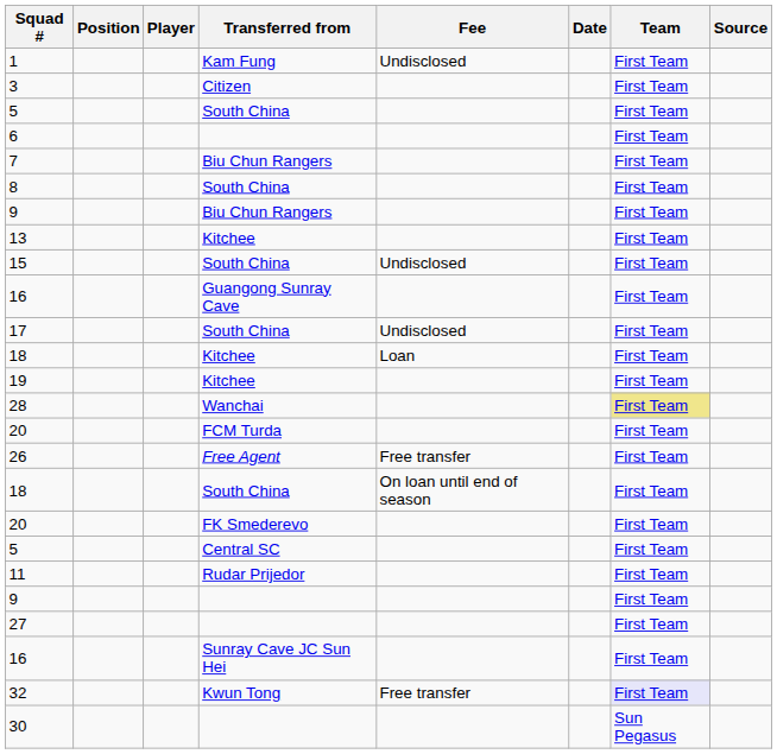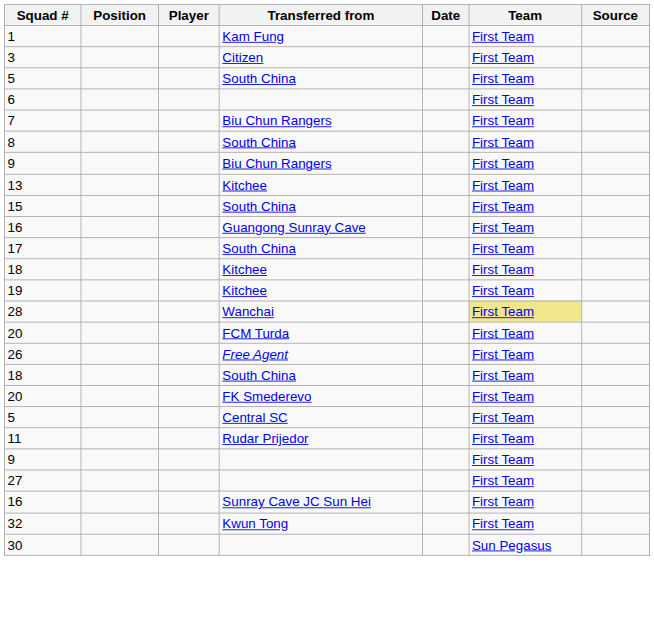 <table width=83% class="wikitable sortable" style="text-align:center; font-size:95%; text-align:left">
 <tr>
 <th><strong>Squad #</strong></th>
 <th><strong>Position </strong></th>
 <th><strong>Player </strong></th>
 <th><strong>Transferred from</strong></th>
-<th><strong>Fee </strong></th>
 <th><strong>Date </strong></th>
 <th><strong>Team</strong></th>
 <th><strong>Source</strong></th>
 </tr>
 <tr>
 <td>1</td>
 <td></td>
 <td></td>
 <td><a href='#'>Kam Fung</a></td>
-<td>Undisclosed</td>
 <td></td>
 <td><a href='#'>First Team</a></td>
 <td></td>
 </tr>
 <tr>
 <td>3</td>
 <td></td>
 <td></td>
 <td><a href='#'>Citizen</a></td>
 <td></td>
-<td></td>
 <td><a href='#'>First Team</a></td>
 <td></td>
 </tr>
 <tr>
 <td>5</td>
 <td></td>
 <td></td>
 <td><a href='#'>South China</a></td>
 <td></td>
-<td></td>
 <td><a href='#'>First Team</a></td>
 <td></td>
 </tr>
 <tr>
 <td>6</td>
-<td></td>
 <td></td>
 <td></td>
 <td></td>
 <td></td>
 <td><a href='#'>First Team</a></td>
 <td></td>
 </tr>
 <tr>
 <td>7</td>
 <td></td>
 <td></td>
 <td><a href='#'>Biu Chun Rangers</a></td>
 <td></td>
-<td></td>
 <td><a href='#'>First Team</a></td>
 <td></td>
 </tr>
 <tr>
 <td>8</td>
 <td></td>
 <td></td>
 <td><a href='#'>South China</a></td>
-<td></td>
 <td></td>
 <td><a href='#'>First Team</a></td>
 <td></td>
 </tr>
 <tr>
 <td>9</td>
 <td></td>
 <td></td>
 <td><a href='#'>Biu Chun Rangers</a></td>
 <td></td>
-<td></td>
 <td><a href='#'>First Team</a></td>
 <td></td>
 </tr>
 <tr>
 <td>13</td>
 <td></td>
 <td></td>
 <td><a href='#'>Kitchee</a></td>
 <td></td>
-<td></td>
 <td><a href='#'>First Team</a></td>
 <td></td>
 </tr>
 <tr>
 <td>15</td>
 <td></td>
 <td></td>
 <td><a href='#'>South China</a></td>
-<td>Undisclosed</td>
 <td></td>
 <td><a href='#'>First Team</a></td>
 <td></td>
 </tr>
 <tr>
 <td>16</td>
 <td></td>
 <td></td>
 <td><a href='#'>Guangong Sunray Cave</a></td>
 <td></td>
-<td></td>
 <td><a href='#'>First Team</a></td>
 <td></td>
 </tr>
 <tr>
 <td>17</td>
 <td></td>
 <td></td>
 <td><a href='#'>South China</a></td>
-<td>Undisclosed</td>
 <td></td>
 <td><a href='#'>First Team</a></td>
 <td></td>
 </tr>
 <tr>
 <td>18</td>
 <td></td>
 <td></td>
 <td><a href='#'>Kitchee</a></td>
-<td>Loan</td>
 <td></td>
 <td><a href='#'>First Team</a></td>
 <td></td>
 </tr>
 <tr>
 <td>19</td>
 <td></td>
 <td></td>
 <td><a href='#'>Kitchee</a></td>
 <td></td>
-<td></td>
 <td><a href='#'>First Team</a></td>
 <td></td>
 </tr>
 <tr>
 <td>28</td>
 <td></td>
 <td></td>
 <td><a href='#'>Wanchai</a></td>
-<td></td>
 <td></td>
 <td style="background: khaki;"><a href='#'>First Team</a></td>
 <td></td>
 </tr>
 <tr>
 <td>20</td>
 <td></td>
 <td></td>
 <td><a href='#'>FCM Turda</a></td>
 <td></td>
-<td></td>
 <td><a href='#'>First Team</a></td>
 <td></td>
 </tr>
 <tr>
 <td>26</td>
 <td></td>
 <td></td>
 <td><em><a href='#'>Free Agent</a></em></td>
-<td>Free transfer</td>
 <td></td>
 <td><a href='#'>First Team</a></td>
 <td></td>
 </tr>
 <tr>
 <td>18</td>
 <td></td>
 <td></td>
 <td><a href='#'>South China</a></td>
-<td>On loan until end of season</td>
 <td></td>
 <td><a href='#'>First Team</a></td>
 <td></td>
 </tr>
 <tr>
 <td>20</td>
 <td></td>
 <td></td>
 <td> <a href='#'>FK Smederevo</a></td>
 <td></td>
-<td></td>
 <td><a href='#'>First Team</a></td>
 <td></td>
 </tr>
 <tr>
 <td>5</td>
 <td></td>
 <td></td>
 <td> <a href='#'>Central SC</a></td>
-<td></td>
 <td></td>
 <td><a href='#'>First Team</a></td>
 <td></td>
 </tr>
 <tr>
 <td>11</td>
 <td></td>
 <td></td>
 <td> <a href='#'>Rudar Prijedor</a></td>
 <td></td>
-<td></td>
 <td><a href='#'>First Team</a></td>
 <td></td>
 </tr>
 <tr>
 <td>9</td>
-<td></td>
 <td></td>
 <td></td>
 <td></td>
 <td></td>
 <td><a href='#'>First Team</a></td>
 <td></td>
 </tr>
 <tr>
 <td>27</td>
 <td></td>
 <td></td>
 <td></td>
 <td></td>
-<td></td>
 <td><a href='#'>First Team</a></td>
 <td></td>
 </tr>
 <tr>
 <td>16</td>
 <td></td>
 <td></td>
 <td><a href='#'>Sunray Cave JC Sun Hei</a></td>
 <td></td>
-<td></td>
 <td><a href='#'>First Team</a></td>
 <td></td>
 </tr>
 <tr>
 <td>32</td>
 <td></td>
 <td></td>
 <td><a href='#'>Kwun Tong</a></td>
-<td>Free transfer</td>
 <td></td>
-<td style="background: lavender;"><a href='#'>First Team</a></td>
+<td><a href='#'>First Team</a></td>
 <td></td>
 </tr>
 <tr>
 <td>30</td>
 <td></td>
 <td></td>
 <td></td>
 <td></td>
-<td></td>
 <td><a href='#'>Sun Pegasus</a></td>
 <td></td>
 </tr>
 </table>
